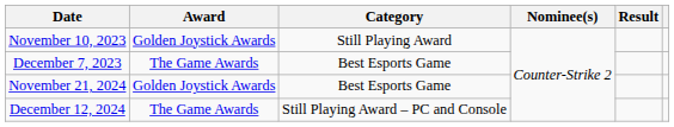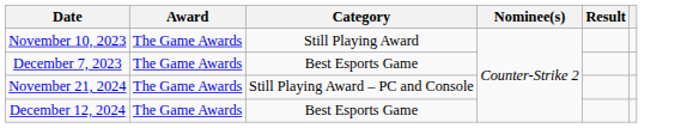 <table class="wikitable sortable" style="text-align:center;">
 <tr>
 <th scope="col">Date</th>
 <th scope="col">Award</th>
 <th scope="col">Category</th>
 <th scope="col">Nominee(s)</th>
 <th scope="col">Result</th>
 <th scope="col" class="unsortable"></th>
 </tr>
 <tr>
 <td rowspan="1"><a href='#'>November 10, 2023</a></td>
-<td rowspan="1"><a href='#'>Golden Joystick Awards</a></td>
+<td rowspan="1"><a href='#'>The Game Awards</a></td>
 <td>Still Playing Award</td>
 <td rowspan="4"><em>Counter-Strike 2</em></td>
 <td></td>
 <td rowspan="1" style="text-align:center;"></td>
 </tr>
 <tr>
 <td rowspan="1"><a href='#'>December 7, 2023</a></td>
 <td rowspan="1"><a href='#'>The Game Awards</a></td>
 <td>Best Esports Game</td>
 <td></td>
 <td rowspan="1" style="text-align:center;"></td>
 </tr>
 <tr>
 <td rowspan="1"><a href='#'>November 21, 2024</a></td>
-<td rowspan="1"><a href='#'>Golden Joystick Awards</a></td>
-<td>Best Esports Game</td>
+<td rowspan="1"><a href='#'>The Game Awards</a></td>
+<td>Still Playing Award – PC and Console</td>
 <td></td>
 <td rowspan="1" style="text-align:center;"></td>
 </tr>
 <tr>
 <td rowspan="1"><a href='#'>December 12, 2024</a></td>
 <td rowspan="1"><a href='#'>The Game Awards</a></td>
-<td>Still Playing Award – PC and Console</td>
+<td>Best Esports Game</td>
 <td></td>
 <td rowspan="1" style="text-align:center;"></td>
 </tr>
 </table>
